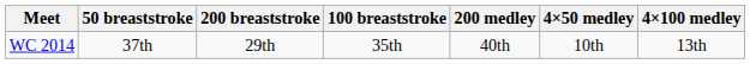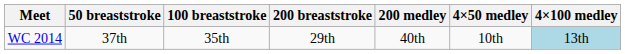 <table class="sortable wikitable">
 <tr>
 <th>Meet</th>
 <th class="unsortable">50 breaststroke</th>
+<th class="unsortable">100 breaststroke</th>
 <th class="unsortable">200 breaststroke</th>
-<th class="unsortable">100 breaststroke</th>
 <th class="unsortable">200 medley</th>
 <th class="unsortable">4×50 medley</th>
 <th class="unsortable">4×100 medley</th>
 </tr>
 <tr>
 <td><a href='#'>WC 2014</a></td>
 <td align="center">37th</td>
+<td align="center">35th</td>
 <td align="center">29th</td>
-<td align="center">35th</td>
 <td align="center">40th</td>
 <td align="center">10th</td>
-<td align="center">13th</td>
+<td align="center" style="background: lightblue;">13th</td>
 </tr>
 </table>
